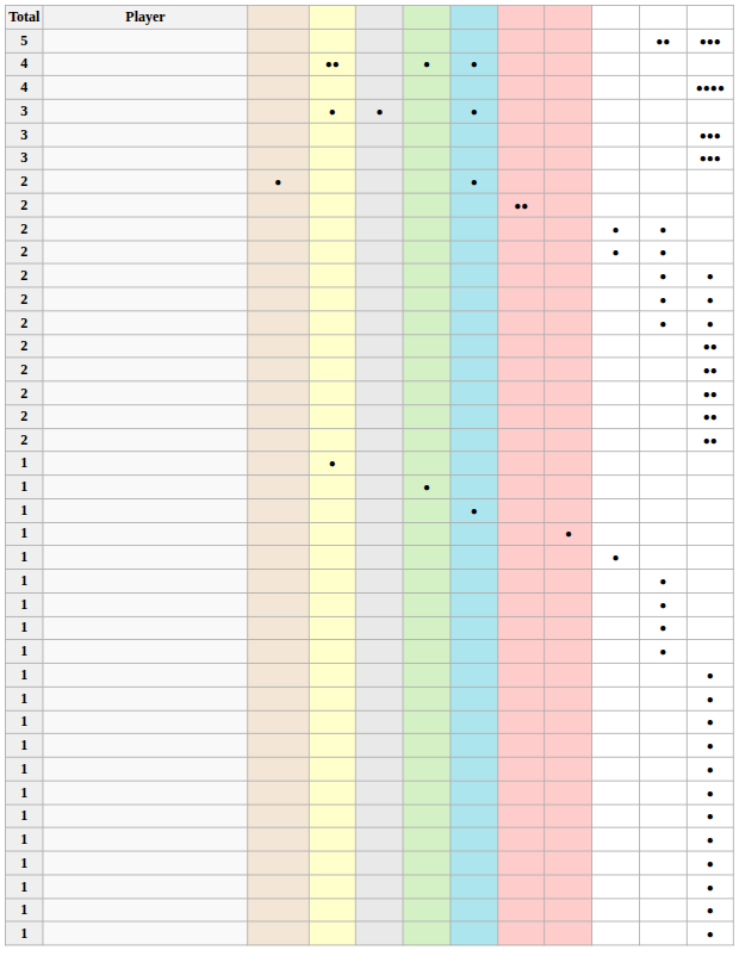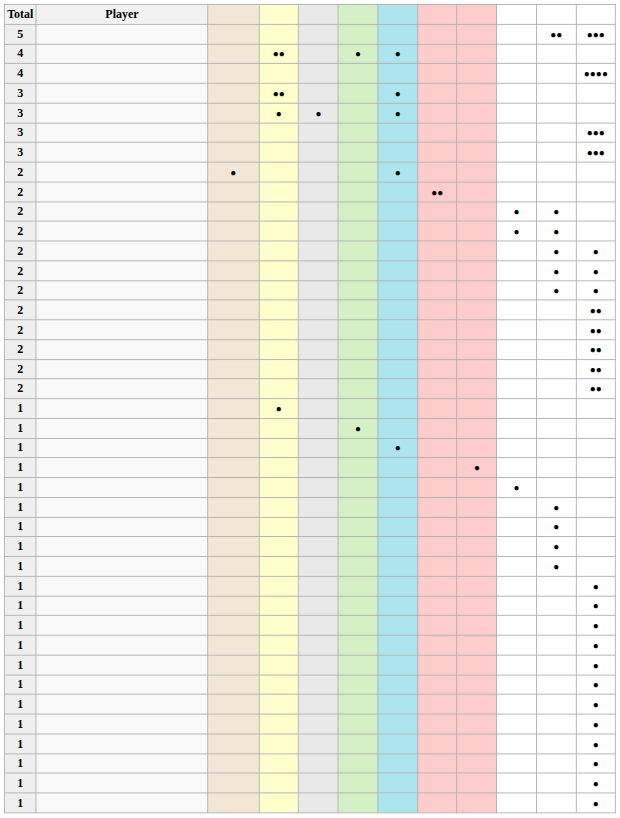 <table class="sortable wikitable" style="font-size:90%">
 <tr>
 <th width="30">Total</th>
 <th width="200">Player</th>
 <th width="55" style="background:#F3E6D7;"></th>
 <th width="41" style="background:#ffc;"></th>
 <th width="41" style="background:#E9E9E9;"></th>
 <th width="41" style="background:#D4F1C5;"></th>
 <th width="41" style="background:#ACE5EE;"></th>
 <th width="41" style="background:#ffcccc;"></th>
 <th width="41" style="background:#ffcccc;"></th>
 <th width="41" style="background:#fff;"></th>
 <th width="41" style="background:#fff;"></th>
 <th width="41" style="background:#fff;"></th>
 </tr>
 <tr align="center">
 <td style="background:#efefef;"><strong>5</strong></td>
 <td align="left"></td>
 <td style="background:#F3E6D7;"> <small> </small></td>
 <td style="background:#ffc;"> <small> </small></td>
 <td style="background:#E9E9E9;"> <small> </small></td>
 <td style="background:#D4F1C5;"> <small> </small></td>
 <td style="background:#ACE5EE;"> <small></small></td>
 <td style="background:#ffcccc;"> <small> </small></td>
 <td style="background:#ffcccc;"> <small> </small></td>
 <td style="background:#fff;"> <small> </small></td>
 <td style="background:#fff;"> <small>●●</small></td>
 <td style="background:#fff;"> <small>●●●</small></td>
 </tr>
 <tr align="center">
 <td style="background:#efefef;"><strong>4</strong></td>
 <td align="left"></td>
 <td style="background:#F3E6D7;"> <small> </small></td>
 <td style="background:#ffc;"> <small>●●</small></td>
 <td style="background:#E9E9E9;"> <small> </small></td>
 <td style="background:#D4F1C5;"> <small>●</small></td>
 <td style="background:#ACE5EE;"> <small>●</small></td>
 <td style="background:#ffcccc;"> <small> </small></td>
 <td style="background:#ffcccc;"> <small> </small></td>
 <td style="background:#fff;"> <small> </small></td>
 <td style="background:#fff;"> <small> </small></td>
 <td style="background:#fff;"> <small> </small></td>
 </tr>
 <tr align="center">
 <td style="background:#efefef;"><strong>4</strong></td>
 <td align="left"></td>
 <td style="background:#F3E6D7;"> <small> </small></td>
 <td style="background:#ffc;"> <small> </small></td>
 <td style="background:#E9E9E9;"> <small> </small></td>
 <td style="background:#D4F1C5;"> <small> </small></td>
 <td style="background:#ACE5EE;"> <small></small></td>
 <td style="background:#ffcccc;"> <small> </small></td>
 <td style="background:#ffcccc;"> <small> </small></td>
 <td style="background:#fff;"> <small> </small></td>
 <td style="background:#fff;"> <small> </small></td>
 <td style="background:#fff;"> <small>●●●●</small></td>
+</tr>
+<tr align="center">
+<td style="background:#efefef;"><strong>3</strong></td>
+<td align="left"></td>
+<td style="background:#F3E6D7;"> <small> </small></td>
+<td style="background:#ffc;"> <small>●●</small></td>
+<td style="background:#E9E9E9;"> <small> </small></td>
+<td style="background:#D4F1C5;"> <small> </small></td>
+<td style="background:#ACE5EE;"> <small>●</small></td>
+<td style="background:#ffcccc;"> <small> </small></td>
+<td style="background:#ffcccc;"> <small> </small></td>
+<td style="background:#fff;"> <small> </small></td>
+<td style="background:#fff;"> <small> </small></td>
+<td style="background:#fff;"> <small> </small></td>
 </tr>
 <tr align="center">
 <td style="background:#efefef;"><strong>3</strong></td>
 <td align="left"></td>
 <td style="background:#F3E6D7;"> <small> </small></td>
 <td style="background:#ffc;"> <small>●</small></td>
 <td style="background:#E9E9E9;"> <small>●</small></td>
 <td style="background:#D4F1C5;"> <small> </small></td>
 <td style="background:#ACE5EE;"> <small>●</small></td>
 <td style="background:#ffcccc;"> <small> </small></td>
 <td style="background:#ffcccc;"> <small> </small></td>
 <td style="background:#fff;"> <small> </small></td>
 <td style="background:#fff;"> <small> </small></td>
 <td style="background:#fff;"> <small> </small></td>
 </tr>
 <tr align="center">
 <td style="background:#efefef;"><strong>3</strong></td>
 <td align="left"></td>
 <td style="background:#F3E6D7;"> <small> </small></td>
 <td style="background:#ffc;"> <small> </small></td>
 <td style="background:#E9E9E9;"> <small> </small></td>
 <td style="background:#D4F1C5;"> <small> </small></td>
 <td style="background:#ACE5EE;"> <small></small></td>
 <td style="background:#ffcccc;"> <small> </small></td>
 <td style="background:#ffcccc;"> <small> </small></td>
 <td style="background:#fff;"> <small> </small></td>
 <td style="background:#fff;"> <small> </small></td>
 <td style="background:#fff;"> <small>●●●</small></td>
 </tr>
 <tr align="center">
 <td style="background:#efefef;"><strong>3</strong></td>
 <td align="left"></td>
 <td style="background:#F3E6D7;"> <small> </small></td>
 <td style="background:#ffc;"> <small> </small></td>
 <td style="background:#E9E9E9;"> <small> </small></td>
 <td style="background:#D4F1C5;"> <small> </small></td>
 <td style="background:#ACE5EE;"> <small></small></td>
 <td style="background:#ffcccc;"> <small> </small></td>
 <td style="background:#ffcccc;"> <small> </small></td>
 <td style="background:#fff;"> <small> </small></td>
 <td style="background:#fff;"> <small> </small></td>
 <td style="background:#fff;"> <small>●●●</small></td>
 </tr>
 <tr align="center">
 <td style="background:#efefef;"><strong>2</strong></td>
 <td align="left"></td>
 <td style="background:#F3E6D7;"> <small>●</small></td>
 <td style="background:#ffc;"> <small> </small></td>
 <td style="background:#E9E9E9;"> <small> </small></td>
 <td style="background:#D4F1C5;"> <small> </small></td>
 <td style="background:#ACE5EE;"> <small>●</small></td>
 <td style="background:#ffcccc;"> <small> </small></td>
 <td style="background:#ffcccc;"> <small> </small></td>
 <td style="background:#fff;"> <small> </small></td>
 <td style="background:#fff;"> <small> </small></td>
 <td style="background:#fff;"> <small> </small></td>
 </tr>
 <tr align="center">
 <td style="background:#efefef;"><strong>2</strong></td>
 <td align="left"></td>
 <td style="background:#F3E6D7;"> <small> </small></td>
 <td style="background:#ffc;"> <small> </small></td>
 <td style="background:#E9E9E9;"> <small> </small></td>
 <td style="background:#D4F1C5;"> <small> </small></td>
 <td style="background:#ACE5EE;"> <small></small></td>
 <td style="background:#ffcccc;"> <small>●●</small></td>
 <td style="background:#ffcccc;"> <small> </small></td>
 <td style="background:#fff;"> <small> </small></td>
 <td style="background:#fff;"> <small> </small></td>
 <td style="background:#fff;"> <small> </small></td>
 </tr>
 <tr align="center">
 <td style="background:#efefef;"><strong>2</strong></td>
 <td align="left"></td>
 <td style="background:#F3E6D7;"> <small> </small></td>
 <td style="background:#ffc;"> <small> </small></td>
 <td style="background:#E9E9E9;"> <small> </small></td>
 <td style="background:#D4F1C5;"> <small> </small></td>
 <td style="background:#ACE5EE;"> <small></small></td>
 <td style="background:#ffcccc;"> <small> </small></td>
 <td style="background:#ffcccc;"> <small> </small></td>
 <td style="background:#fff;"> <small>●</small></td>
 <td style="background:#fff;"> <small>●</small></td>
 <td style="background:#fff;"> <small> </small></td>
 </tr>
 <tr align="center">
 <td style="background:#efefef;"><strong>2</strong></td>
 <td align="left"></td>
 <td style="background:#F3E6D7;"> <small> </small></td>
 <td style="background:#ffc;"> <small> </small></td>
 <td style="background:#E9E9E9;"> <small> </small></td>
 <td style="background:#D4F1C5;"> <small> </small></td>
 <td style="background:#ACE5EE;"> <small></small></td>
 <td style="background:#ffcccc;"> <small> </small></td>
 <td style="background:#ffcccc;"> <small> </small></td>
 <td style="background:#fff;"> <small>●</small></td>
 <td style="background:#fff;"> <small>●</small></td>
 <td style="background:#fff;"> <small> </small></td>
 </tr>
 <tr align="center">
 <td style="background:#efefef;"><strong>2</strong></td>
 <td align="left"></td>
 <td style="background:#F3E6D7;"> <small> </small></td>
 <td style="background:#ffc;"> <small> </small></td>
 <td style="background:#E9E9E9;"> <small> </small></td>
 <td style="background:#D4F1C5;"> <small> </small></td>
 <td style="background:#ACE5EE;"> <small></small></td>
 <td style="background:#ffcccc;"> <small> </small></td>
 <td style="background:#ffcccc;"> <small> </small></td>
 <td style="background:#fff;"> <small> </small></td>
 <td style="background:#fff;"> <small>●</small></td>
 <td style="background:#fff;"> <small>●</small></td>
 </tr>
 <tr align="center">
 <td style="background:#efefef;"><strong>2</strong></td>
 <td align="left"></td>
 <td style="background:#F3E6D7;"> <small> </small></td>
 <td style="background:#ffc;"> <small> </small></td>
 <td style="background:#E9E9E9;"> <small> </small></td>
 <td style="background:#D4F1C5;"> <small> </small></td>
 <td style="background:#ACE5EE;"> <small></small></td>
 <td style="background:#ffcccc;"> <small> </small></td>
 <td style="background:#ffcccc;"> <small> </small></td>
 <td style="background:#fff;"> <small> </small></td>
 <td style="background:#fff;"> <small>●</small></td>
 <td style="background:#fff;"> <small>●</small></td>
 </tr>
 <tr align="center">
 <td style="background:#efefef;"><strong>2</strong></td>
 <td align="left"></td>
 <td style="background:#F3E6D7;"> <small> </small></td>
 <td style="background:#ffc;"> <small> </small></td>
 <td style="background:#E9E9E9;"> <small> </small></td>
 <td style="background:#D4F1C5;"> <small> </small></td>
 <td style="background:#ACE5EE;"> <small></small></td>
 <td style="background:#ffcccc;"> <small> </small></td>
 <td style="background:#ffcccc;"> <small> </small></td>
 <td style="background:#fff;"> <small> </small></td>
 <td style="background:#fff;"> <small>●</small></td>
 <td style="background:#fff;"> <small>●</small></td>
 </tr>
 <tr align="center">
 <td style="background:#efefef;"><strong>2</strong></td>
 <td align="left"></td>
 <td style="background:#F3E6D7;"> <small> </small></td>
 <td style="background:#ffc;"> <small> </small></td>
 <td style="background:#E9E9E9;"> <small> </small></td>
 <td style="background:#D4F1C5;"> <small> </small></td>
 <td style="background:#ACE5EE;"> <small></small></td>
 <td style="background:#ffcccc;"> <small> </small></td>
 <td style="background:#ffcccc;"> <small> </small></td>
 <td style="background:#fff;"> <small> </small></td>
 <td style="background:#fff;"> <small> </small></td>
 <td style="background:#fff;"> <small>●●</small></td>
 </tr>
 <tr align="center">
 <td style="background:#efefef;"><strong>2</strong></td>
 <td align="left"></td>
 <td style="background:#F3E6D7;"> <small> </small></td>
 <td style="background:#ffc;"> <small> </small></td>
 <td style="background:#E9E9E9;"> <small> </small></td>
 <td style="background:#D4F1C5;"> <small> </small></td>
 <td style="background:#ACE5EE;"> <small></small></td>
 <td style="background:#ffcccc;"> <small> </small></td>
 <td style="background:#ffcccc;"> <small> </small></td>
 <td style="background:#fff;"> <small> </small></td>
 <td style="background:#fff;"> <small> </small></td>
 <td style="background:#fff;"> <small>●●</small></td>
 </tr>
 <tr align="center">
 <td style="background:#efefef;"><strong>2</strong></td>
 <td align="left"></td>
 <td style="background:#F3E6D7;"> <small> </small></td>
 <td style="background:#ffc;"> <small> </small></td>
 <td style="background:#E9E9E9;"> <small> </small></td>
 <td style="background:#D4F1C5;"> <small> </small></td>
 <td style="background:#ACE5EE;"> <small></small></td>
 <td style="background:#ffcccc;"> <small> </small></td>
 <td style="background:#ffcccc;"> <small> </small></td>
 <td style="background:#fff;"> <small> </small></td>
 <td style="background:#fff;"> <small> </small></td>
 <td style="background:#fff;"> <small>●●</small></td>
 </tr>
 <tr align="center">
 <td style="background:#efefef;"><strong>2</strong></td>
 <td align="left"></td>
 <td style="background:#F3E6D7;"> <small> </small></td>
 <td style="background:#ffc;"> <small> </small></td>
 <td style="background:#E9E9E9;"> <small> </small></td>
 <td style="background:#D4F1C5;"> <small> </small></td>
 <td style="background:#ACE5EE;"> <small></small></td>
 <td style="background:#ffcccc;"> <small> </small></td>
 <td style="background:#ffcccc;"> <small> </small></td>
 <td style="background:#fff;"> <small> </small></td>
 <td style="background:#fff;"> <small> </small></td>
 <td style="background:#fff;"> <small>●●</small></td>
 </tr>
 <tr align="center">
 <td style="background:#efefef;"><strong>2</strong></td>
 <td align="left"></td>
 <td style="background:#F3E6D7;"> <small> </small></td>
 <td style="background:#ffc;"> <small> </small></td>
 <td style="background:#E9E9E9;"> <small> </small></td>
 <td style="background:#D4F1C5;"> <small> </small></td>
 <td style="background:#ACE5EE;"> <small></small></td>
 <td style="background:#ffcccc;"> <small> </small></td>
 <td style="background:#ffcccc;"> <small> </small></td>
 <td style="background:#fff;"> <small> </small></td>
 <td style="background:#fff;"> <small> </small></td>
 <td style="background:#fff;"> <small>●●</small></td>
 </tr>
 <tr align="center">
 <td style="background:#efefef;"><strong>1</strong></td>
 <td align="left"></td>
 <td style="background:#F3E6D7;"> <small> </small></td>
 <td style="background:#ffc;"> <small>●</small></td>
 <td style="background:#E9E9E9;"> <small> </small></td>
 <td style="background:#D4F1C5;"> <small> </small></td>
 <td style="background:#ACE5EE;"> <small> </small></td>
 <td style="background:#ffcccc;"> <small> </small></td>
 <td style="background:#ffcccc;"> <small> </small></td>
 <td style="background:#fff;"> <small> </small></td>
 <td style="background:#fff;"> <small> </small></td>
 <td style="background:#fff;"> <small> </small></td>
 </tr>
 <tr align="center">
 <td style="background:#efefef;"><strong>1</strong></td>
 <td align="left"></td>
 <td style="background:#F3E6D7;"> <small> </small></td>
 <td style="background:#ffc;"> <small> </small></td>
 <td style="background:#E9E9E9;"> <small> </small></td>
 <td style="background:#D4F1C5;"> <small>●</small></td>
 <td style="background:#ACE5EE;"> <small> </small></td>
 <td style="background:#ffcccc;"> <small> </small></td>
 <td style="background:#ffcccc;"> <small> </small></td>
 <td style="background:#fff;"> <small> </small></td>
 <td style="background:#fff;"> <small> </small></td>
 <td style="background:#fff;"> <small> </small></td>
 </tr>
 <tr align="center">
 <td style="background:#efefef;"><strong>1</strong></td>
 <td align="left"></td>
 <td style="background:#F3E6D7;"> <small> </small></td>
 <td style="background:#ffc;"> <small> </small></td>
 <td style="background:#E9E9E9;"> <small> </small></td>
 <td style="background:#D4F1C5;"> <small> </small></td>
 <td style="background:#ACE5EE;"> <small>●</small></td>
 <td style="background:#ffcccc;"> <small> </small></td>
 <td style="background:#ffcccc;"> <small> </small></td>
 <td style="background:#fff;"> <small> </small></td>
 <td style="background:#fff;"> <small> </small></td>
 <td style="background:#fff;"> <small> </small></td>
 </tr>
 <tr align="center">
 <td style="background:#efefef;"><strong>1</strong></td>
 <td align="left"></td>
 <td style="background:#F3E6D7;"> <small> </small></td>
 <td style="background:#ffc;"> <small> </small></td>
 <td style="background:#E9E9E9;"> <small> </small></td>
 <td style="background:#D4F1C5;"> <small> </small></td>
 <td style="background:#ACE5EE;"> <small></small></td>
 <td style="background:#ffcccc;"> <small> </small></td>
 <td style="background:#ffcccc;"> <small>●</small></td>
 <td style="background:#fff;"> <small> </small></td>
 <td style="background:#fff;"> <small> </small></td>
 <td style="background:#fff;"> <small> </small></td>
 </tr>
 <tr align="center">
 <td style="background:#efefef;"><strong>1</strong></td>
 <td align="left"></td>
 <td style="background:#F3E6D7;"> <small> </small></td>
 <td style="background:#ffc;"> <small> </small></td>
 <td style="background:#E9E9E9;"> <small> </small></td>
 <td style="background:#D4F1C5;"> <small> </small></td>
 <td style="background:#ACE5EE;"> <small></small></td>
 <td style="background:#ffcccc;"> <small> </small></td>
 <td style="background:#ffcccc;"> <small> </small></td>
 <td style="background:#fff;"> <small>●</small></td>
 <td style="background:#fff;"> <small> </small></td>
 <td style="background:#fff;"> <small> </small></td>
 </tr>
 <tr align="center">
 <td style="background:#efefef;"><strong>1</strong></td>
 <td align="left"></td>
 <td style="background:#F3E6D7;"> <small> </small></td>
 <td style="background:#ffc;"> <small> </small></td>
 <td style="background:#E9E9E9;"> <small> </small></td>
 <td style="background:#D4F1C5;"> <small> </small></td>
 <td style="background:#ACE5EE;"> <small></small></td>
 <td style="background:#ffcccc;"> <small> </small></td>
 <td style="background:#ffcccc;"> <small> </small></td>
 <td style="background:#fff;"> <small> </small></td>
 <td style="background:#fff;"> <small>●</small></td>
 <td style="background:#fff;"> <small> </small></td>
 </tr>
 <tr align="center">
 <td style="background:#efefef;"><strong>1</strong></td>
 <td align="left"></td>
 <td style="background:#F3E6D7;"> <small> </small></td>
 <td style="background:#ffc;"> <small> </small></td>
 <td style="background:#E9E9E9;"> <small> </small></td>
 <td style="background:#D4F1C5;"> <small> </small></td>
 <td style="background:#ACE5EE;"> <small></small></td>
 <td style="background:#ffcccc;"> <small> </small></td>
 <td style="background:#ffcccc;"> <small> </small></td>
 <td style="background:#fff;"> <small> </small></td>
 <td style="background:#fff;"> <small>●</small></td>
 <td style="background:#fff;"> <small> </small></td>
 </tr>
 <tr align="center">
 <td style="background:#efefef;"><strong>1</strong></td>
 <td align="left"></td>
 <td style="background:#F3E6D7;"> <small> </small></td>
 <td style="background:#ffc;"> <small> </small></td>
 <td style="background:#E9E9E9;"> <small> </small></td>
 <td style="background:#D4F1C5;"> <small> </small></td>
 <td style="background:#ACE5EE;"> <small></small></td>
 <td style="background:#ffcccc;"> <small> </small></td>
 <td style="background:#ffcccc;"> <small> </small></td>
 <td style="background:#fff;"> <small> </small></td>
 <td style="background:#fff;"> <small>●</small></td>
 <td style="background:#fff;"> <small> </small></td>
 </tr>
 <tr align="center">
 <td style="background:#efefef;"><strong>1</strong></td>
 <td align="left"></td>
 <td style="background:#F3E6D7;"> <small> </small></td>
 <td style="background:#ffc;"> <small> </small></td>
 <td style="background:#E9E9E9;"> <small> </small></td>
 <td style="background:#D4F1C5;"> <small> </small></td>
 <td style="background:#ACE5EE;"> <small></small></td>
 <td style="background:#ffcccc;"> <small> </small></td>
 <td style="background:#ffcccc;"> <small> </small></td>
 <td style="background:#fff;"> <small> </small></td>
 <td style="background:#fff;"> <small>●</small></td>
 <td style="background:#fff;"> <small> </small></td>
 </tr>
 <tr align="center">
 <td style="background:#efefef;"><strong>1</strong></td>
 <td align="left"></td>
 <td style="background:#F3E6D7;"> <small> </small></td>
 <td style="background:#ffc;"> <small> </small></td>
 <td style="background:#E9E9E9;"> <small> </small></td>
 <td style="background:#D4F1C5;"> <small> </small></td>
 <td style="background:#ACE5EE;"> <small></small></td>
 <td style="background:#ffcccc;"> <small> </small></td>
 <td style="background:#ffcccc;"> <small> </small></td>
 <td style="background:#fff;"> <small> </small></td>
 <td style="background:#fff;"> <small> </small></td>
 <td style="background:#fff;"> <small>●</small></td>
 </tr>
 <tr align="center">
 <td style="background:#efefef;"><strong>1</strong></td>
 <td align="left"></td>
 <td style="background:#F3E6D7;"> <small> </small></td>
 <td style="background:#ffc;"> <small> </small></td>
 <td style="background:#E9E9E9;"> <small> </small></td>
 <td style="background:#D4F1C5;"> <small> </small></td>
 <td style="background:#ACE5EE;"> <small></small></td>
 <td style="background:#ffcccc;"> <small> </small></td>
 <td style="background:#ffcccc;"> <small> </small></td>
 <td style="background:#fff;"> <small> </small></td>
 <td style="background:#fff;"> <small> </small></td>
 <td style="background:#fff;"> <small>●</small></td>
 </tr>
 <tr align="center">
 <td style="background:#efefef;"><strong>1</strong></td>
 <td align="left"></td>
 <td style="background:#F3E6D7;"> <small> </small></td>
 <td style="background:#ffc;"> <small> </small></td>
 <td style="background:#E9E9E9;"> <small> </small></td>
 <td style="background:#D4F1C5;"> <small> </small></td>
 <td style="background:#ACE5EE;"> <small></small></td>
 <td style="background:#ffcccc;"> <small> </small></td>
 <td style="background:#ffcccc;"> <small> </small></td>
 <td style="background:#fff;"> <small> </small></td>
 <td style="background:#fff;"> <small> </small></td>
 <td style="background:#fff;"> <small>●</small></td>
 </tr>
 <tr align="center">
 <td style="background:#efefef;"><strong>1</strong></td>
 <td align="left"></td>
 <td style="background:#F3E6D7;"> <small> </small></td>
 <td style="background:#ffc;"> <small> </small></td>
 <td style="background:#E9E9E9;"> <small> </small></td>
 <td style="background:#D4F1C5;"> <small> </small></td>
 <td style="background:#ACE5EE;"> <small></small></td>
 <td style="background:#ffcccc;"> <small> </small></td>
 <td style="background:#ffcccc;"> <small> </small></td>
 <td style="background:#fff;"> <small> </small></td>
 <td style="background:#fff;"> <small> </small></td>
 <td style="background:#fff;"> <small>●</small></td>
 </tr>
 <tr align="center">
 <td style="background:#efefef;"><strong>1</strong></td>
 <td align="left"></td>
 <td style="background:#F3E6D7;"> <small> </small></td>
 <td style="background:#ffc;"> <small> </small></td>
 <td style="background:#E9E9E9;"> <small> </small></td>
 <td style="background:#D4F1C5;"> <small> </small></td>
 <td style="background:#ACE5EE;"> <small></small></td>
 <td style="background:#ffcccc;"> <small> </small></td>
 <td style="background:#ffcccc;"> <small> </small></td>
 <td style="background:#fff;"> <small> </small></td>
 <td style="background:#fff;"> <small> </small></td>
 <td style="background:#fff;"> <small>●</small></td>
 </tr>
 <tr align="center">
 <td style="background:#efefef;"><strong>1</strong></td>
 <td align="left"></td>
 <td style="background:#F3E6D7;"> <small> </small></td>
 <td style="background:#ffc;"> <small> </small></td>
 <td style="background:#E9E9E9;"> <small> </small></td>
 <td style="background:#D4F1C5;"> <small> </small></td>
 <td style="background:#ACE5EE;"> <small></small></td>
 <td style="background:#ffcccc;"> <small> </small></td>
 <td style="background:#ffcccc;"> <small> </small></td>
 <td style="background:#fff;"> <small> </small></td>
 <td style="background:#fff;"> <small> </small></td>
 <td style="background:#fff;"> <small>●</small></td>
 </tr>
 <tr align="center">
 <td style="background:#efefef;"><strong>1</strong></td>
 <td align="left"></td>
 <td style="background:#F3E6D7;"> <small> </small></td>
 <td style="background:#ffc;"> <small> </small></td>
 <td style="background:#E9E9E9;"> <small> </small></td>
 <td style="background:#D4F1C5;"> <small> </small></td>
 <td style="background:#ACE5EE;"> <small></small></td>
 <td style="background:#ffcccc;"> <small> </small></td>
 <td style="background:#ffcccc;"> <small> </small></td>
 <td style="background:#fff;"> <small> </small></td>
 <td style="background:#fff;"> <small> </small></td>
 <td style="background:#fff;"> <small>●</small></td>
 </tr>
 <tr align="center">
 <td style="background:#efefef;"><strong>1</strong></td>
 <td align="left"></td>
 <td style="background:#F3E6D7;"> <small> </small></td>
 <td style="background:#ffc;"> <small> </small></td>
 <td style="background:#E9E9E9;"> <small> </small></td>
 <td style="background:#D4F1C5;"> <small> </small></td>
 <td style="background:#ACE5EE;"> <small></small></td>
 <td style="background:#ffcccc;"> <small> </small></td>
 <td style="background:#ffcccc;"> <small> </small></td>
 <td style="background:#fff;"> <small> </small></td>
 <td style="background:#fff;"> <small> </small></td>
 <td style="background:#fff;"> <small>●</small></td>
 </tr>
 <tr align="center">
 <td style="background:#efefef;"><strong>1</strong></td>
 <td align="left"></td>
 <td style="background:#F3E6D7;"> <small> </small></td>
 <td style="background:#ffc;"> <small> </small></td>
 <td style="background:#E9E9E9;"> <small> </small></td>
 <td style="background:#D4F1C5;"> <small> </small></td>
 <td style="background:#ACE5EE;"> <small></small></td>
 <td style="background:#ffcccc;"> <small> </small></td>
 <td style="background:#ffcccc;"> <small> </small></td>
 <td style="background:#fff;"> <small> </small></td>
 <td style="background:#fff;"> <small> </small></td>
 <td style="background:#fff;"> <small>●</small></td>
 </tr>
 <tr align="center">
 <td style="background:#efefef;"><strong>1</strong></td>
 <td align="left"></td>
 <td style="background:#F3E6D7;"> <small> </small></td>
 <td style="background:#ffc;"> <small> </small></td>
 <td style="background:#E9E9E9;"> <small> </small></td>
 <td style="background:#D4F1C5;"> <small> </small></td>
 <td style="background:#ACE5EE;"> <small></small></td>
 <td style="background:#ffcccc;"> <small> </small></td>
 <td style="background:#ffcccc;"> <small> </small></td>
 <td style="background:#fff;"> <small> </small></td>
 <td style="background:#fff;"> <small> </small></td>
 <td style="background:#fff;"> <small>●</small></td>
 </tr>
 <tr align="center">
 <td style="background:#efefef;"><strong>1</strong></td>
 <td align="left"></td>
 <td style="background:#F3E6D7;"> <small> </small></td>
 <td style="background:#ffc;"> <small> </small></td>
 <td style="background:#E9E9E9;"> <small> </small></td>
 <td style="background:#D4F1C5;"> <small> </small></td>
 <td style="background:#ACE5EE;"> <small></small></td>
 <td style="background:#ffcccc;"> <small> </small></td>
 <td style="background:#ffcccc;"> <small> </small></td>
 <td style="background:#fff;"> <small> </small></td>
 <td style="background:#fff;"> <small> </small></td>
 <td style="background:#fff;"> <small>●</small></td>
 </tr>
 <tr align="center">
 <td style="background:#efefef;"><strong>1</strong></td>
 <td align="left"></td>
 <td style="background:#F3E6D7;"> <small> </small></td>
 <td style="background:#ffc;"> <small> </small></td>
 <td style="background:#E9E9E9;"> <small> </small></td>
 <td style="background:#D4F1C5;"> <small> </small></td>
 <td style="background:#ACE5EE;"> <small></small></td>
 <td style="background:#ffcccc;"> <small> </small></td>
 <td style="background:#ffcccc;"> <small> </small></td>
 <td style="background:#fff;"> <small> </small></td>
 <td style="background:#fff;"> <small> </small></td>
 <td style="background:#fff;"> <small>●</small></td>
 </tr>
 </table>
